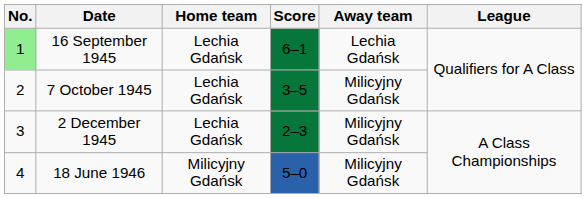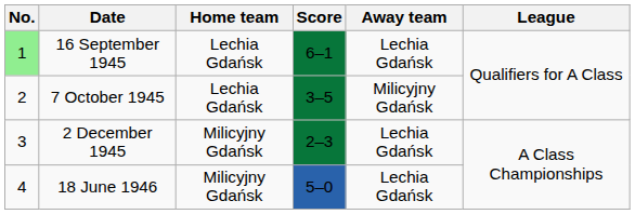 <table class="wikitable" style="text-align: center">
 <tr>
 <th>No.</th>
 <th>Date</th>
 <th>Home team</th>
 <th>Score</th>
 <th>Away team</th>
 <th>League</th>
 </tr>
 <tr>
 <td style="background: lightgreen;">1</td>
 <td>16 September 1945</td>
 <td>Lechia Gdańsk</td>
 <td bgcolor=#07763a><span>6–1</span></td>
 <td>Lechia Gdańsk</td>
 <td rowspan=2>Qualifiers for A Class</td>
 </tr>
 <tr>
 <td>2</td>
 <td>7 October 1945</td>
 <td>Lechia Gdańsk</td>
 <td bgcolor=#07763a><span>3–5</span></td>
 <td>Milicyjny Gdańsk</td>
 </tr>
 <tr>
 <td>3</td>
 <td>2 December 1945</td>
+<td>Milicyjny Gdańsk</td>
+<td bgcolor=#07763a><span>2–3</span></td>
 <td>Lechia Gdańsk</td>
-<td bgcolor=#07763a><span>2–3</span></td>
-<td>Milicyjny Gdańsk</td>
 <td rowspan=2>A Class Championships</td>
 </tr>
 <tr>
 <td>4</td>
 <td>18 June 1946</td>
 <td>Milicyjny Gdańsk</td>
 <td bgcolor=2962AB><span>5–0</span></td>
-<td>Milicyjny Gdańsk</td>
+<td>Lechia Gdańsk</td>
 </tr>
 </table>
